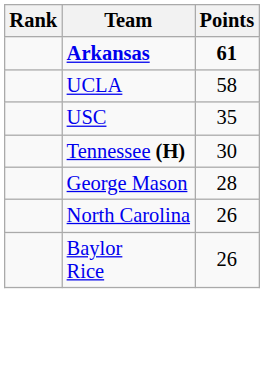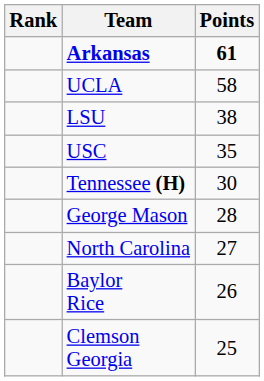 <table class="wikitable sortable" style="text-align:center">
 <tr>
 <th>Rank</th>
 <th>Team</th>
 <th>Points</th>
 </tr>
 <tr>
 <td></td>
 <td align="left"><strong><a href='#'>Arkansas</a></strong></td>
 <td><strong>61</strong></td>
 </tr>
 <tr>
 <td></td>
 <td align="left"><a href='#'>UCLA</a></td>
 <td>58</td>
+</tr>
+<tr>
+<td></td>
+<td align="left"><a href='#'>LSU</a></td>
+<td>38</td>
 </tr>
 <tr>
 <td></td>
 <td align="left"><a href='#'>USC</a></td>
 <td>35</td>
 </tr>
 <tr>
 <td></td>
 <td align="left"><a href='#'>Tennessee</a> <strong>(H)</strong></td>
 <td>30</td>
 </tr>
 <tr>
 <td></td>
 <td align="left"><a href='#'>George Mason</a></td>
 <td>28</td>
 </tr>
 <tr>
 <td></td>
 <td align="left"><a href='#'>North Carolina</a></td>
-<td>26</td>
+<td>27</td>
 </tr>
 <tr>
 <td></td>
 <td align="left"><a href='#'>Baylor</a><br><a href='#'>Rice</a></td>
 <td>26</td>
 </tr>
+<tr>
+<td></td>
+<td align="left"><a href='#'>Clemson</a><br> <a href='#'>Georgia</a></td>
+<td>25</td>
+</tr>
 </table>
